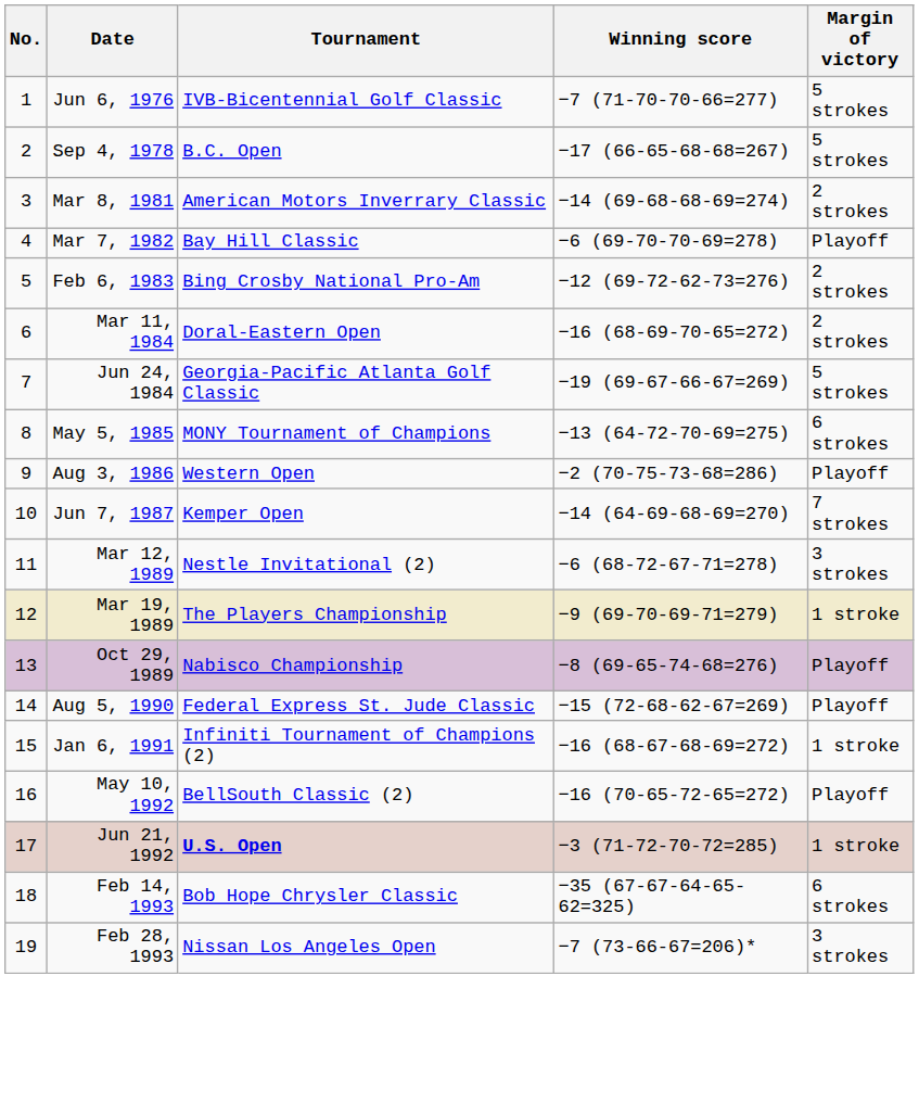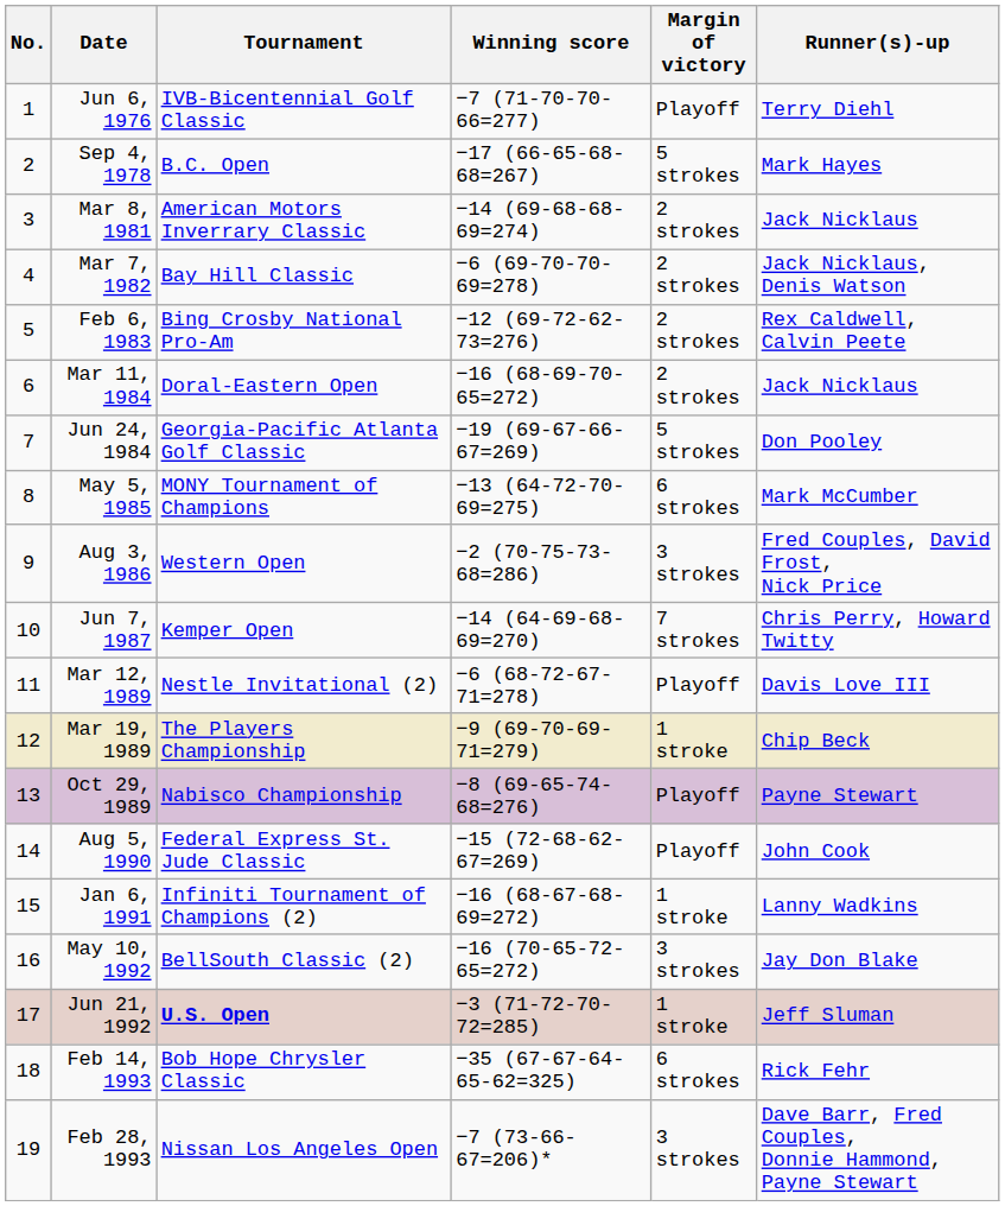 <table class="wikitable" style="font-size:95%;">
 <tr>
 <th>No.</th>
 <th>Date</th>
 <th>Tournament</th>
 <th>Winning score</th>
 <th>Margin of<br>victory</th>
+<th>Runner(s)-up</th>
 </tr>
 <tr>
 <td align=center>1</td>
 <td align=right>Jun 6, <a href='#'>1976</a></td>
 <td><a href='#'>IVB-Bicentennial Golf Classic</a></td>
 <td>−7 (71-70-70-66=277)</td>
-<td>5 strokes</td>
+<td>Playoff</td>
+<td> <a href='#'>Terry Diehl</a></td>
 </tr>
 <tr>
 <td align=center>2</td>
 <td align=right>Sep 4, <a href='#'>1978</a></td>
 <td><a href='#'>B.C. Open</a></td>
 <td>−17 (66-65-68-68=267)</td>
 <td>5 strokes</td>
+<td> <a href='#'>Mark Hayes</a></td>
 </tr>
 <tr>
 <td align=center>3</td>
 <td align=right>Mar 8, <a href='#'>1981</a></td>
 <td><a href='#'>American Motors Inverrary Classic</a></td>
 <td>−14 (69-68-68-69=274)</td>
 <td>2 strokes</td>
+<td> <a href='#'>Jack Nicklaus</a></td>
 </tr>
 <tr>
 <td align=center>4</td>
 <td align=right>Mar 7, <a href='#'>1982</a></td>
 <td><a href='#'>Bay Hill Classic</a></td>
 <td>−6 (69-70-70-69=278)</td>
-<td>Playoff</td>
+<td>2 strokes</td>
+<td> <a href='#'>Jack Nicklaus</a>,  <a href='#'>Denis Watson</a></td>
 </tr>
 <tr>
 <td align=center>5</td>
 <td align=right>Feb 6, <a href='#'>1983</a></td>
 <td><a href='#'>Bing Crosby National Pro-Am</a></td>
 <td>−12 (69-72-62-73=276)</td>
 <td>2 strokes</td>
+<td> <a href='#'>Rex Caldwell</a>,  <a href='#'>Calvin Peete</a></td>
 </tr>
 <tr>
 <td align=center>6</td>
 <td align=right>Mar 11, <a href='#'>1984</a></td>
 <td><a href='#'>Doral-Eastern Open</a></td>
 <td>−16 (68-69-70-65=272)</td>
 <td>2 strokes</td>
+<td> <a href='#'>Jack Nicklaus</a></td>
 </tr>
 <tr>
 <td align=center>7</td>
 <td align=right>Jun 24, 1984</td>
 <td><a href='#'>Georgia-Pacific Atlanta Golf Classic</a></td>
 <td>−19 (69-67-66-67=269)</td>
 <td>5 strokes</td>
+<td> <a href='#'>Don Pooley</a></td>
 </tr>
 <tr>
 <td align=center>8</td>
 <td align=right>May 5, <a href='#'>1985</a></td>
 <td><a href='#'>MONY Tournament of Champions</a></td>
 <td>−13 (64-72-70-69=275)</td>
 <td>6 strokes</td>
+<td> <a href='#'>Mark McCumber</a></td>
 </tr>
 <tr>
 <td align=center>9</td>
 <td align=right>Aug 3, <a href='#'>1986</a></td>
 <td><a href='#'>Western Open</a></td>
 <td>−2 (70-75-73-68=286)</td>
-<td>Playoff</td>
+<td>3 strokes</td>
+<td> <a href='#'>Fred Couples</a>,  <a href='#'>David Frost</a>,<br> <a href='#'>Nick Price</a></td>
 </tr>
 <tr>
 <td align=center>10</td>
 <td align=right>Jun 7, <a href='#'>1987</a></td>
 <td><a href='#'>Kemper Open</a></td>
 <td>−14 (64-69-68-69=270)</td>
 <td>7 strokes</td>
+<td> <a href='#'>Chris Perry</a>,  <a href='#'>Howard Twitty</a></td>
 </tr>
 <tr>
 <td align=center>11</td>
 <td align=right>Mar 12, <a href='#'>1989</a></td>
 <td><a href='#'>Nestle Invitational</a> (2)</td>
 <td>−6 (68-72-67-71=278)</td>
-<td>3 strokes</td>
+<td>Playoff</td>
+<td> <a href='#'>Davis Love III</a></td>
 </tr>
 <tr style="background:#f2ecce;">
 <td align=center>12</td>
 <td align=right>Mar 19, 1989</td>
 <td><a href='#'>The Players Championship</a></td>
 <td>−9 (69-70-69-71=279)</td>
 <td>1 stroke</td>
+<td> <a href='#'>Chip Beck</a></td>
 </tr>
 <tr style="background:thistle;">
 <td align=center>13</td>
 <td align=right>Oct 29, 1989</td>
 <td><a href='#'>Nabisco Championship</a></td>
 <td>−8 (69-65-74-68=276)</td>
 <td>Playoff</td>
+<td> <a href='#'>Payne Stewart</a></td>
 </tr>
 <tr>
 <td align=center>14</td>
 <td align=right>Aug 5, <a href='#'>1990</a></td>
 <td><a href='#'>Federal Express St. Jude Classic</a></td>
 <td>−15 (72-68-62-67=269)</td>
 <td>Playoff</td>
+<td> <a href='#'>John Cook</a></td>
 </tr>
 <tr>
 <td align=center>15</td>
 <td align=right>Jan 6, <a href='#'>1991</a></td>
 <td><a href='#'>Infiniti Tournament of Champions</a> (2)</td>
 <td>−16 (68-67-68-69=272)</td>
 <td>1 stroke</td>
+<td> <a href='#'>Lanny Wadkins</a></td>
 </tr>
 <tr>
 <td align=center>16</td>
 <td align=right>May 10, <a href='#'>1992</a></td>
 <td><a href='#'>BellSouth Classic</a> (2)</td>
 <td>−16 (70-65-72-65=272)</td>
-<td>Playoff</td>
+<td>3 strokes</td>
+<td> <a href='#'>Jay Don Blake</a></td>
 </tr>
 <tr style="background:#e5d1cb;">
 <td align=center>17</td>
 <td align=right>Jun 21, 1992</td>
 <td><strong><a href='#'>U.S. Open</a></strong></td>
 <td>−3 (71-72-70-72=285)</td>
 <td>1 stroke</td>
+<td> <a href='#'>Jeff Sluman</a></td>
 </tr>
 <tr>
 <td align=center>18</td>
 <td align=right>Feb 14, <a href='#'>1993</a></td>
 <td><a href='#'>Bob Hope Chrysler Classic</a></td>
 <td>−35 (67-67-64-65-62=325)</td>
 <td>6 strokes</td>
+<td> <a href='#'>Rick Fehr</a></td>
 </tr>
 <tr>
 <td align=center>19</td>
 <td align=right>Feb 28, 1993</td>
 <td><a href='#'>Nissan Los Angeles Open</a></td>
 <td>−7 (73-66-67=206)*</td>
 <td>3 strokes</td>
+<td> <a href='#'>Dave Barr</a>,  <a href='#'>Fred Couples</a>,<br> <a href='#'>Donnie Hammond</a>,  <a href='#'>Payne Stewart</a></td>
 </tr>
 </table>
